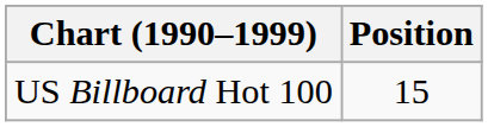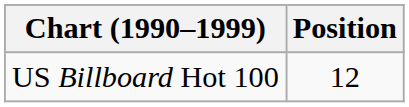 <table class="wikitable">
 <tr>
 <th>Chart (1990–1999)</th>
 <th>Position</th>
 </tr>
 <tr>
 <td align="left">US <em>Billboard</em> Hot 100</td>
-<td align="center">15</td>
+<td align="center">12</td>
 </tr>
 </table>
